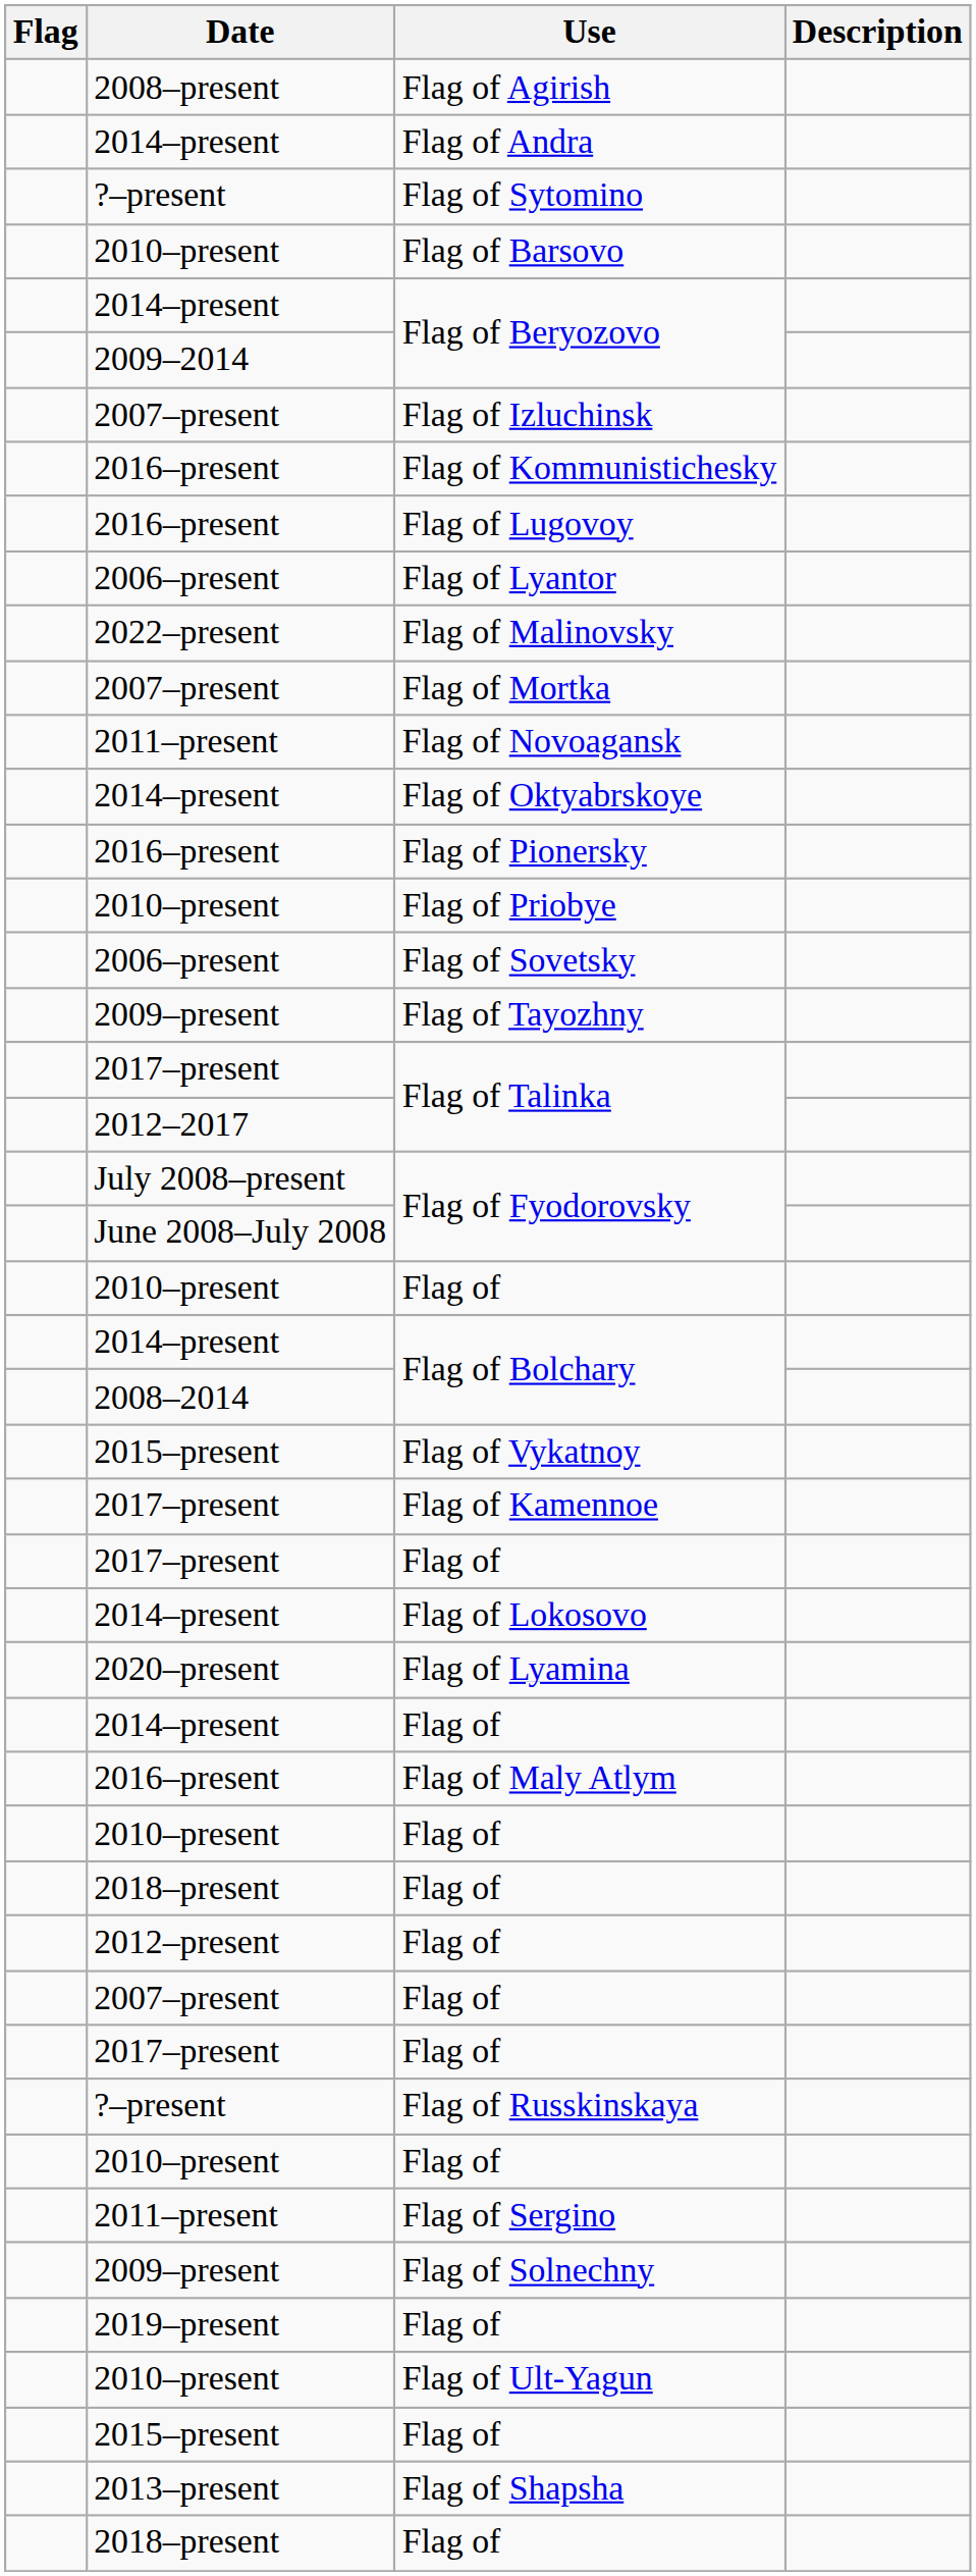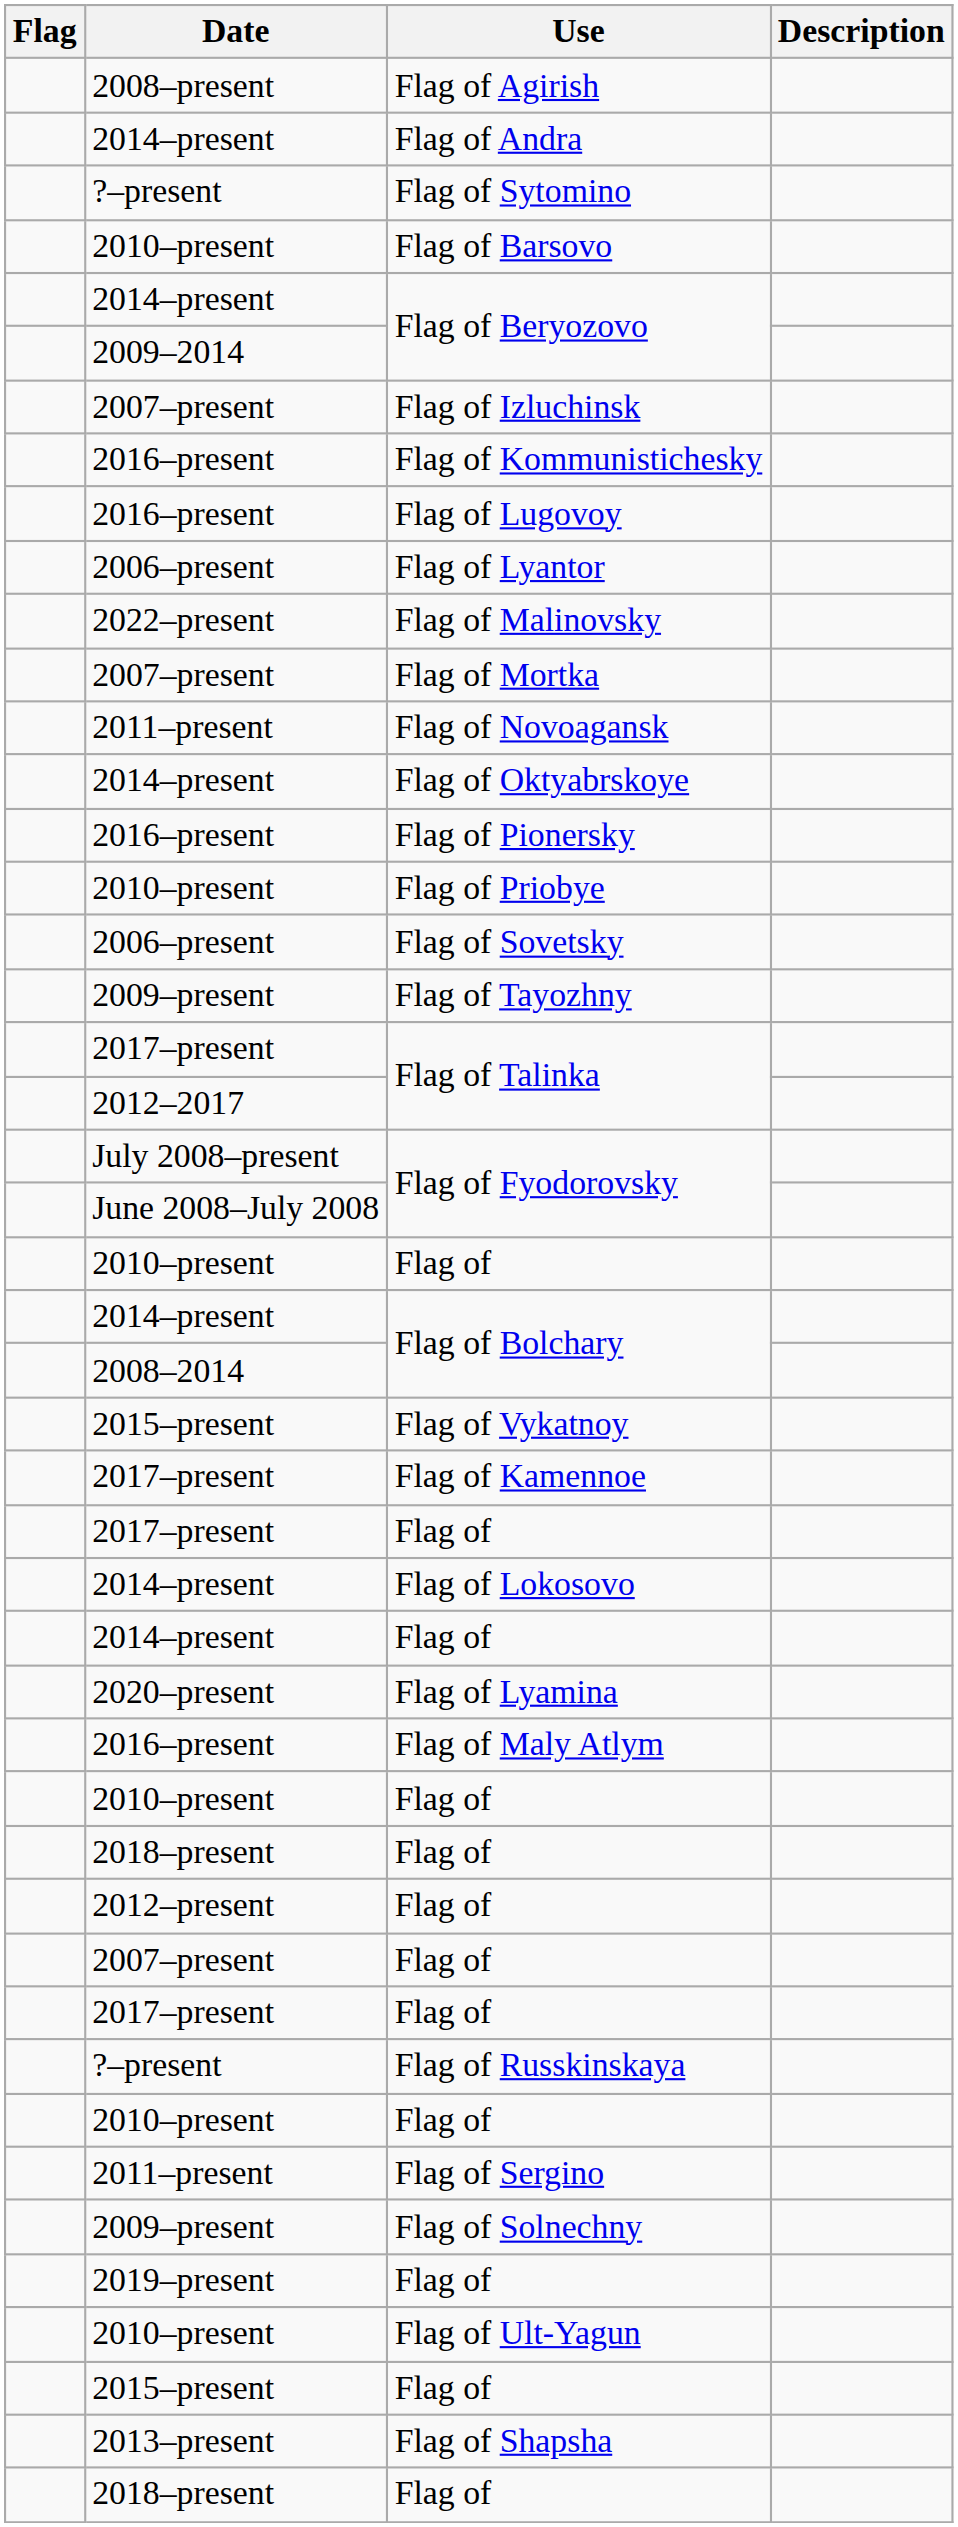 <table class="wikitable">
 <tr>
 <th>Flag</th>
 <th>Date</th>
 <th>Use</th>
 <th>Description</th>
 </tr>
 <tr>
 <td></td>
 <td>2008–present</td>
 <td>Flag of <a href='#'>Agirish</a></td>
 <td></td>
 </tr>
 <tr>
 <td></td>
 <td>2014–present</td>
 <td>Flag of <a href='#'>Andra</a></td>
 <td></td>
 </tr>
 <tr>
 <td></td>
 <td>?–present</td>
 <td>Flag of  <a href='#'>Sytomino</a></td>
 <td></td>
 </tr>
 <tr>
 <td></td>
 <td>2010–present</td>
 <td>Flag of <a href='#'>Barsovo</a></td>
 <td></td>
 </tr>
 <tr>
 <td></td>
 <td>2014–present</td>
 <td rowspan="2">Flag of <a href='#'>Beryozovo</a></td>
 <td></td>
 </tr>
 <tr>
 <td></td>
 <td>2009–2014</td>
 <td></td>
 </tr>
 <tr>
 <td></td>
 <td>2007–present</td>
 <td>Flag of <a href='#'>Izluchinsk</a></td>
 <td></td>
 </tr>
 <tr>
 <td></td>
 <td>2016–present</td>
 <td>Flag of <a href='#'>Kommunistichesky</a></td>
 <td></td>
 </tr>
 <tr>
 <td></td>
 <td>2016–present</td>
 <td>Flag of <a href='#'>Lugovoy</a></td>
 <td></td>
 </tr>
 <tr>
 <td></td>
 <td>2006–present</td>
 <td>Flag of <a href='#'>Lyantor</a></td>
 <td></td>
 </tr>
 <tr>
 <td></td>
 <td>2022–present</td>
 <td>Flag of <a href='#'>Malinovsky</a></td>
 <td></td>
 </tr>
 <tr>
 <td></td>
 <td>2007–present</td>
 <td>Flag of <a href='#'>Mortka</a></td>
 <td></td>
 </tr>
 <tr>
 <td></td>
 <td>2011–present</td>
 <td>Flag of <a href='#'>Novoagansk</a></td>
 <td></td>
 </tr>
 <tr>
 <td></td>
 <td>2014–present</td>
 <td>Flag of <a href='#'>Oktyabrskoye</a></td>
 <td></td>
 </tr>
 <tr>
 <td></td>
 <td>2016–present</td>
 <td>Flag of <a href='#'>Pionersky</a></td>
 <td></td>
 </tr>
 <tr>
 <td></td>
 <td>2010–present</td>
 <td>Flag of <a href='#'>Priobye</a></td>
 <td></td>
 </tr>
 <tr>
 <td></td>
 <td>2006–present</td>
 <td>Flag of <a href='#'>Sovetsky</a></td>
 <td></td>
 </tr>
 <tr>
 <td></td>
 <td>2009–present</td>
 <td>Flag of <a href='#'>Tayozhny</a></td>
 <td></td>
 </tr>
 <tr>
 <td></td>
 <td>2017–present</td>
 <td rowspan="2">Flag of <a href='#'>Talinka</a></td>
 <td></td>
 </tr>
 <tr>
 <td></td>
 <td>2012–2017</td>
 <td></td>
 </tr>
 <tr>
 <td></td>
 <td>July 2008–present</td>
 <td rowspan="2">Flag of <a href='#'>Fyodorovsky</a></td>
 <td></td>
 </tr>
 <tr>
 <td></td>
 <td>June 2008–July 2008</td>
 <td></td>
 </tr>
 <tr>
 <td></td>
 <td>2010–present</td>
 <td>Flag of </td>
 <td></td>
 </tr>
 <tr>
 <td></td>
 <td>2014–present</td>
 <td rowspan="2">Flag of <a href='#'>Bolchary</a></td>
 <td></td>
 </tr>
 <tr>
 <td></td>
 <td>2008–2014</td>
 <td></td>
 </tr>
 <tr>
 <td></td>
 <td>2015–present</td>
 <td>Flag of <a href='#'>Vykatnoy</a></td>
 <td></td>
 </tr>
 <tr>
 <td></td>
 <td>2017–present</td>
 <td>Flag of <a href='#'>Kamennoe</a></td>
 <td></td>
 </tr>
 <tr>
 <td></td>
 <td>2017–present</td>
 <td>Flag of </td>
 <td></td>
 </tr>
 <tr>
 <td></td>
 <td>2014–present</td>
 <td>Flag of <a href='#'>Lokosovo</a></td>
 <td></td>
 </tr>
 <tr>
 <td></td>
-<td>2020–present</td>
-<td>Flag of <a href='#'>Lyamina</a></td>
+<td>2014–present</td>
+<td>Flag of </td>
 <td></td>
 </tr>
 <tr>
 <td></td>
-<td>2014–present</td>
-<td>Flag of </td>
+<td>2020–present</td>
+<td>Flag of <a href='#'>Lyamina</a></td>
 <td></td>
 </tr>
 <tr>
 <td></td>
 <td>2016–present</td>
 <td>Flag of <a href='#'>Maly Atlym</a></td>
 <td></td>
 </tr>
 <tr>
 <td></td>
 <td>2010–present</td>
 <td>Flag of </td>
 <td></td>
 </tr>
 <tr>
 <td></td>
 <td>2018–present</td>
 <td>Flag of </td>
 <td></td>
 </tr>
 <tr>
 <td></td>
 <td>2012–present</td>
 <td>Flag of </td>
 <td></td>
 </tr>
 <tr>
 <td></td>
 <td>2007–present</td>
 <td>Flag of </td>
 <td></td>
 </tr>
 <tr>
 <td></td>
 <td>2017–present</td>
 <td>Flag of </td>
 <td></td>
 </tr>
 <tr>
 <td></td>
 <td>?–present</td>
 <td>Flag of <a href='#'>Russkinskaya</a></td>
 <td></td>
 </tr>
 <tr>
 <td></td>
 <td>2010–present</td>
 <td>Flag of </td>
 <td></td>
 </tr>
 <tr>
 <td></td>
 <td>2011–present</td>
 <td>Flag of <a href='#'>Sergino</a></td>
 <td></td>
 </tr>
 <tr>
 <td></td>
 <td>2009–present</td>
 <td>Flag of <a href='#'>Solnechny</a></td>
 <td></td>
 </tr>
 <tr>
 <td></td>
 <td>2019–present</td>
 <td>Flag of </td>
 <td></td>
 </tr>
 <tr>
 <td></td>
 <td>2010–present</td>
 <td>Flag of <a href='#'>Ult-Yagun</a></td>
 <td></td>
 </tr>
 <tr>
 <td></td>
 <td>2015–present</td>
 <td>Flag of </td>
 <td></td>
 </tr>
 <tr>
 <td></td>
 <td>2013–present</td>
 <td>Flag of <a href='#'>Shapsha</a></td>
 <td></td>
 </tr>
 <tr>
 <td></td>
 <td>2018–present</td>
 <td>Flag of </td>
 <td></td>
 </tr>
 </table>
